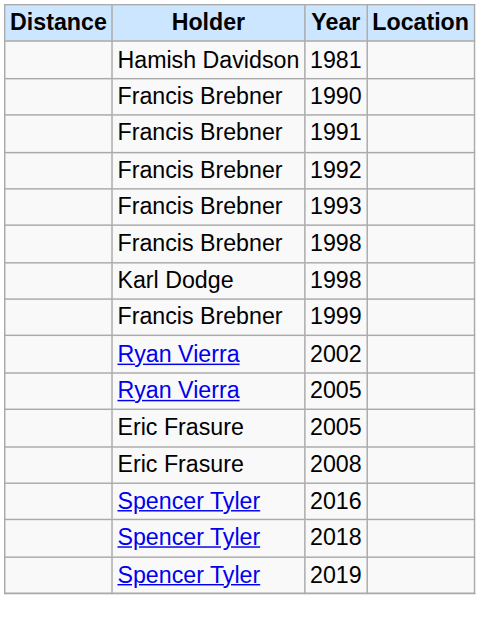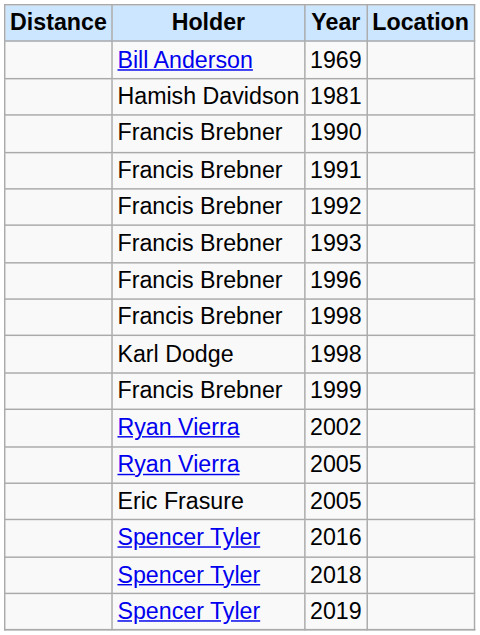 <table class="wikitable sortable">
 <tr>
 <th style="background: #cce6ff;">Distance</th>
 <th style="background: #cce6ff;">Holder</th>
 <th style="background: #cce6ff;">Year</th>
 <th style="background: #cce6ff;">Location</th>
+</tr>
+<tr>
+<td></td>
+<td> <a href='#'>Bill Anderson</a></td>
+<td>1969</td>
+<td></td>
 </tr>
 <tr>
 <td></td>
 <td> Hamish Davidson</td>
 <td>1981</td>
 <td></td>
 </tr>
 <tr>
 <td></td>
 <td> Francis Brebner</td>
 <td>1990</td>
 <td></td>
 </tr>
 <tr>
 <td></td>
 <td> Francis Brebner</td>
 <td>1991</td>
 <td></td>
 </tr>
 <tr>
 <td></td>
 <td> Francis Brebner</td>
 <td>1992</td>
 <td></td>
 </tr>
 <tr>
 <td></td>
 <td> Francis Brebner</td>
 <td>1993</td>
+<td></td>
+</tr>
+<tr>
+<td></td>
+<td> Francis Brebner</td>
+<td>1996</td>
 <td></td>
 </tr>
 <tr>
 <td></td>
 <td> Francis Brebner</td>
 <td>1998</td>
 <td></td>
 </tr>
 <tr>
 <td></td>
 <td> Karl Dodge</td>
 <td>1998</td>
 <td></td>
 </tr>
 <tr>
 <td></td>
 <td> Francis Brebner</td>
 <td>1999</td>
 <td></td>
 </tr>
 <tr>
 <td></td>
 <td> <a href='#'>Ryan Vierra</a></td>
 <td>2002</td>
 <td></td>
 </tr>
 <tr>
 <td></td>
 <td> <a href='#'>Ryan Vierra</a></td>
 <td>2005</td>
 <td></td>
 </tr>
 <tr>
 <td></td>
 <td> Eric Frasure</td>
 <td>2005</td>
 <td></td>
 </tr>
 <tr>
 <td></td>
-<td> Eric Frasure</td>
-<td>2008</td>
-<td></td>
-</tr>
-<tr>
-<td></td>
 <td> <a href='#'>Spencer Tyler</a></td>
 <td>2016</td>
 <td></td>
 </tr>
 <tr>
 <td></td>
 <td> <a href='#'>Spencer Tyler</a></td>
 <td>2018</td>
 <td></td>
 </tr>
 <tr>
 <td></td>
 <td> <a href='#'>Spencer Tyler</a></td>
 <td>2019</td>
 <td></td>
 </tr>
 <tr>
 </tr>
 </table>
